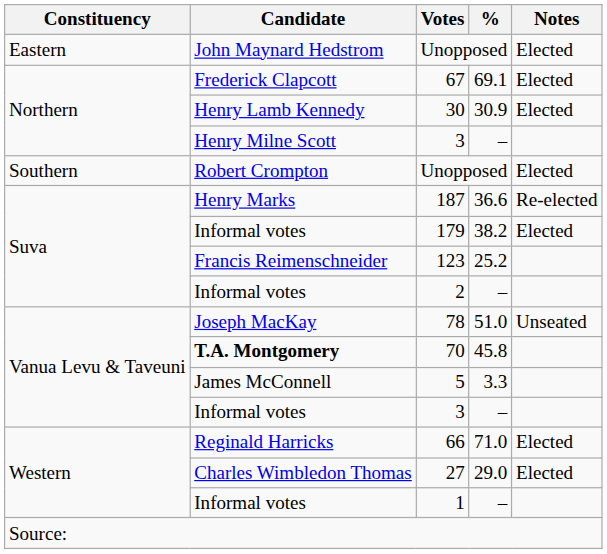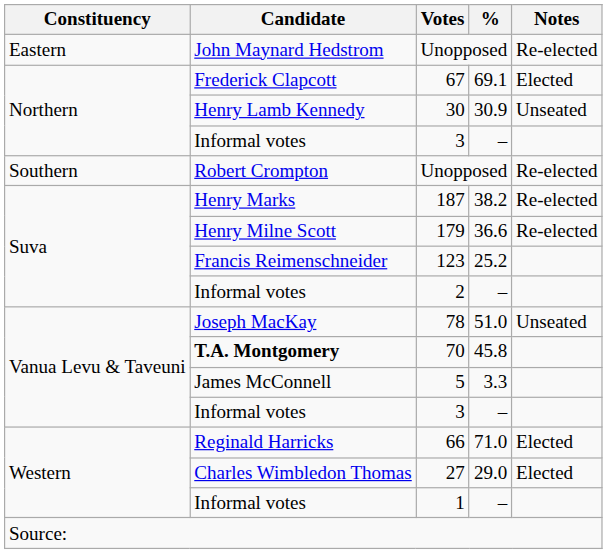 <table class=wikitable style=text-align:right>
 <tr>
 <th>Constituency</th>
 <th>Candidate</th>
 <th>Votes</th>
 <th>%</th>
 <th>Notes</th>
 </tr>
 <tr>
 <td align=left>Eastern</td>
 <td align=left><a href='#'>John Maynard Hedstrom</a></td>
 <td colspan=2 align=center>Unopposed</td>
-<td align=left>Elected</td>
+<td align=left>Re-elected</td>
 </tr>
 <tr>
 <td align=left rowspan=3>Northern</td>
 <td align=left><a href='#'>Frederick Clapcott</a></td>
 <td>67</td>
 <td>69.1</td>
 <td align=left>Elected</td>
 </tr>
 <tr>
 <td align=left><a href='#'>Henry Lamb Kennedy</a></td>
 <td>30</td>
 <td>30.9</td>
-<td align=left>Elected</td>
+<td align=left>Unseated</td>
 </tr>
 <tr>
-<td align=left><a href='#'>Henry Milne Scott</a></td>
+<td align=left>Informal votes</td>
 <td>3</td>
 <td>–</td>
 <td></td>
 </tr>
 <tr>
 <td align=left>Southern</td>
 <td align=left><a href='#'>Robert Crompton</a></td>
 <td colspan=2 align=center>Unopposed</td>
-<td align=left>Elected</td>
+<td align=left>Re-elected</td>
 </tr>
 <tr>
 <td align=left rowspan=4>Suva</td>
 <td align=left><a href='#'>Henry Marks</a></td>
 <td>187</td>
-<td>36.6</td>
+<td>38.2</td>
 <td align=left>Re-elected</td>
 </tr>
 <tr>
-<td align=left>Informal votes</td>
+<td align=left><a href='#'>Henry Milne Scott</a></td>
 <td>179</td>
-<td>38.2</td>
-<td align=left>Elected</td>
+<td>36.6</td>
+<td align=left>Re-elected</td>
 </tr>
 <tr>
 <td align=left><a href='#'>Francis Reimenschneider</a></td>
 <td>123</td>
 <td>25.2</td>
 <td></td>
 </tr>
 <tr>
 <td align=left>Informal votes</td>
 <td>2</td>
 <td>–</td>
 <td></td>
 </tr>
 <tr>
 <td align=left rowspan=4>Vanua Levu & Taveuni</td>
 <td align=left><a href='#'>Joseph MacKay</a></td>
 <td>78</td>
 <td>51.0</td>
 <td align=left>Unseated</td>
 </tr>
 <tr>
 <td align=left><strong>T.A. Montgomery</strong></td>
 <td>70</td>
 <td>45.8</td>
 <td></td>
 </tr>
 <tr>
 <td align=left>James McConnell</td>
 <td>5</td>
 <td>3.3</td>
 <td></td>
 </tr>
 <tr>
 <td align=left>Informal votes</td>
 <td>3</td>
 <td>–</td>
 <td></td>
 </tr>
 <tr>
 <td align=left rowspan=3>Western</td>
 <td align=left><a href='#'>Reginald Harricks</a></td>
 <td>66</td>
 <td>71.0</td>
 <td align=left>Elected</td>
 </tr>
 <tr>
 <td align=left><a href='#'>Charles Wimbledon Thomas</a></td>
 <td>27</td>
 <td>29.0</td>
 <td align=left>Elected</td>
 </tr>
 <tr>
 <td align=left>Informal votes</td>
 <td>1</td>
 <td>–</td>
 <td></td>
 </tr>
 <tr>
 <td align=left colspan=5>Source: </td>
 </tr>
 </table>
